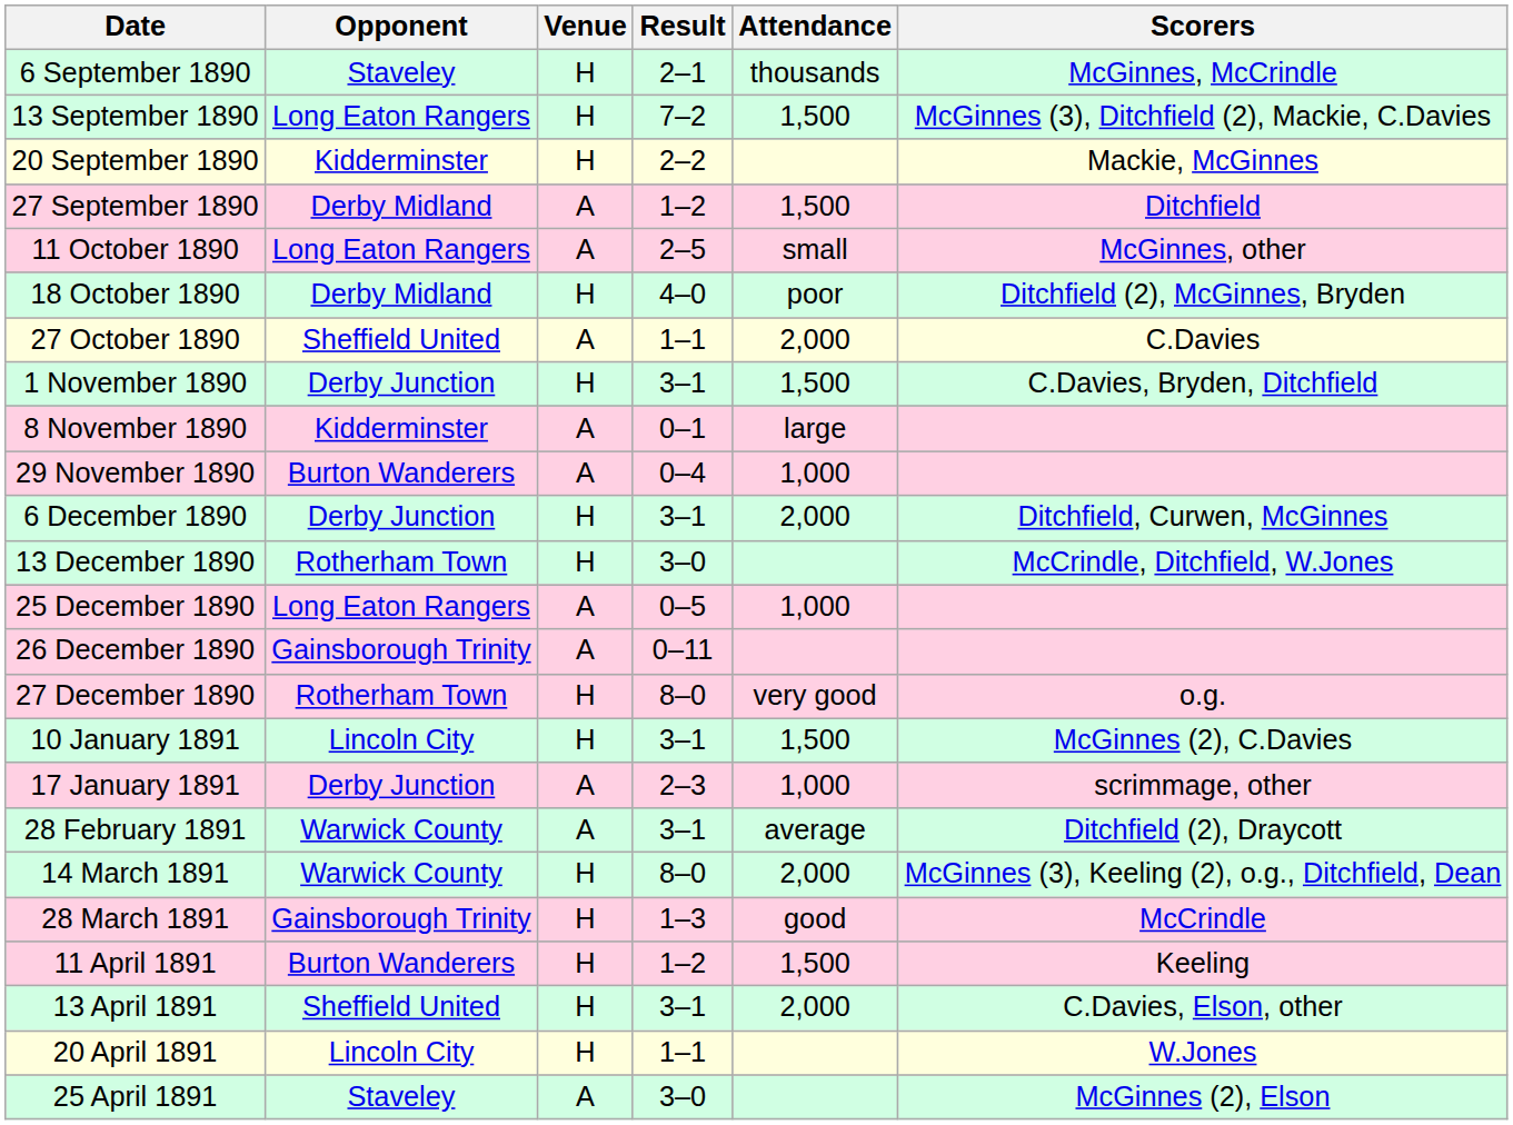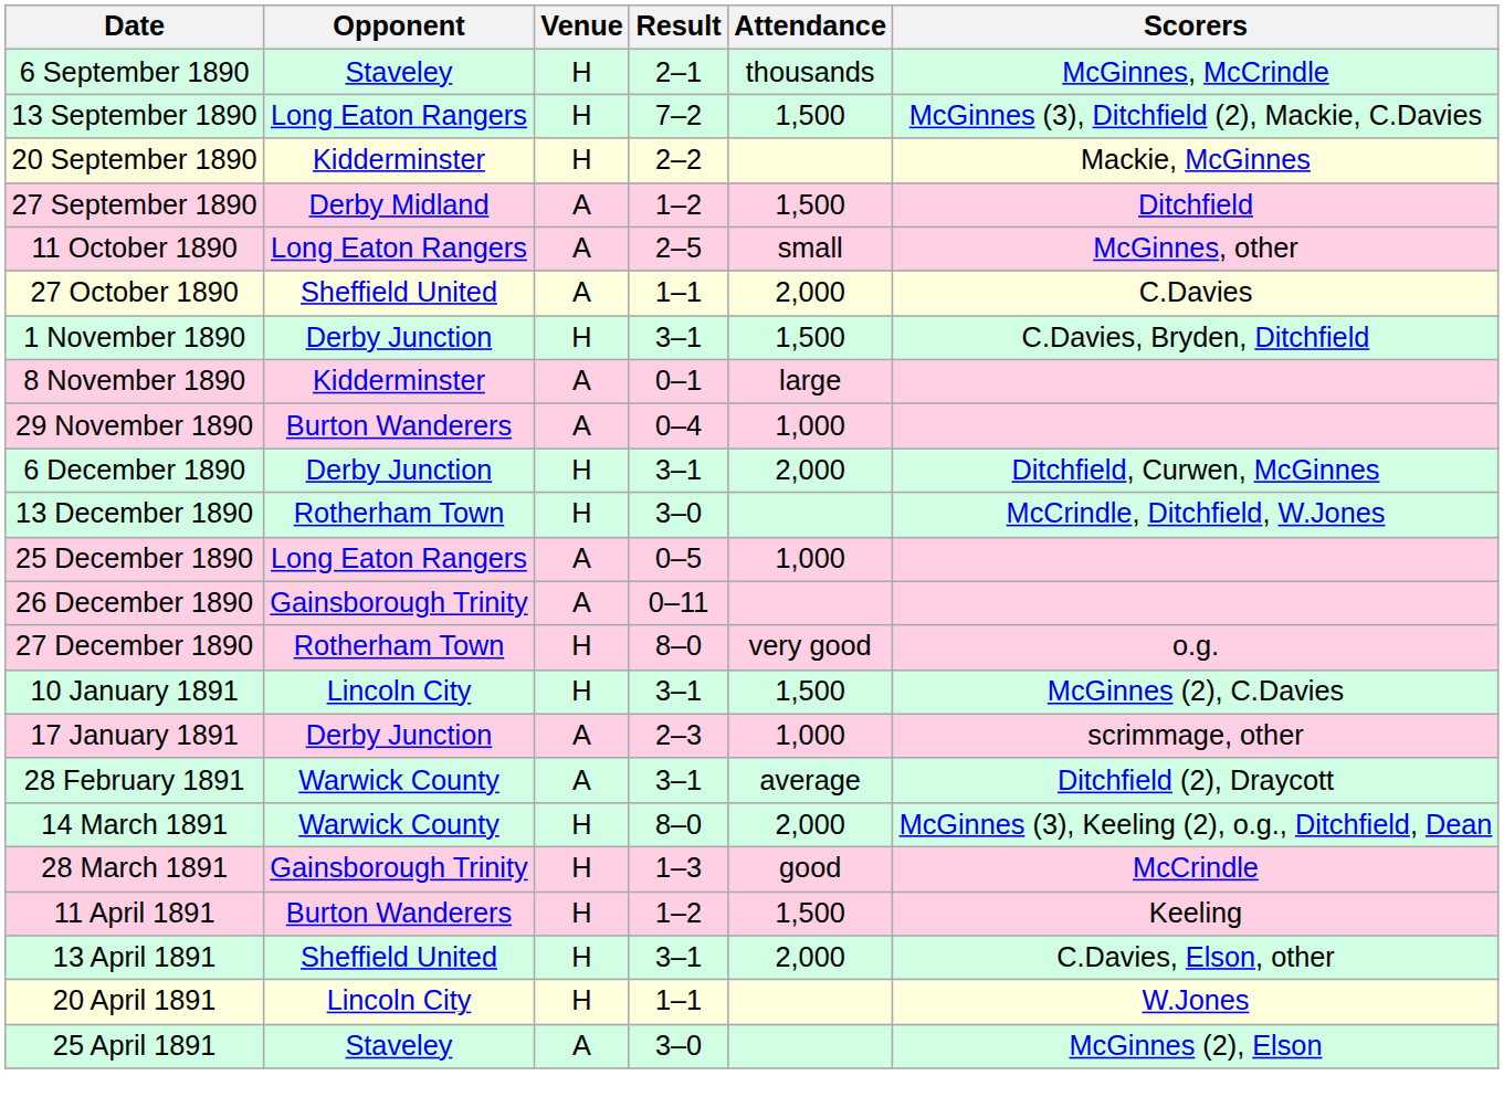 <table class="wikitable sortable" style="font-size:100%; text-align:center">
 <tr>
 <th>Date</th>
 <th>Opponent</th>
 <th>Venue</th>
 <th>Result</th>
 <th>Attendance</th>
 <th>Scorers</th>
 </tr>
 <tr style="background:#d0ffe3;">
 <td>6 September 1890</td>
 <td><a href='#'>Staveley</a></td>
 <td>H</td>
 <td>2–1</td>
 <td>thousands</td>
 <td><a href='#'>McGinnes</a>, <a href='#'>McCrindle</a></td>
 </tr>
 <tr style="background:#d0ffe3;">
 <td>13 September 1890</td>
 <td><a href='#'>Long Eaton Rangers</a></td>
 <td>H</td>
 <td>7–2</td>
 <td>1,500</td>
 <td><a href='#'>McGinnes</a> (3), <a href='#'>Ditchfield</a> (2), Mackie, C.Davies</td>
 </tr>
 <tr style="background:#ffd;">
 <td>20 September 1890</td>
 <td><a href='#'>Kidderminster</a></td>
 <td>H</td>
 <td>2–2</td>
 <td></td>
 <td>Mackie, <a href='#'>McGinnes</a></td>
 </tr>
 <tr style="background-color: #ffd0e3;">
 <td>27 September 1890</td>
 <td><a href='#'>Derby Midland</a></td>
 <td>A</td>
 <td>1–2</td>
 <td>1,500</td>
 <td><a href='#'>Ditchfield</a></td>
 </tr>
 <tr style="background-color: #ffd0e3;">
 <td>11 October 1890</td>
 <td><a href='#'>Long Eaton Rangers</a></td>
 <td>A</td>
 <td>2–5</td>
 <td>small</td>
 <td><a href='#'>McGinnes</a>, other</td>
-</tr>
-<tr style="background:#d0ffe3;">
-<td>18 October 1890</td>
-<td><a href='#'>Derby Midland</a></td>
-<td>H</td>
-<td>4–0</td>
-<td>poor</td>
-<td><a href='#'>Ditchfield</a> (2), <a href='#'>McGinnes</a>, Bryden</td>
 </tr>
 <tr style="background:#ffd;">
 <td>27 October 1890</td>
 <td><a href='#'>Sheffield United</a></td>
 <td>A</td>
 <td>1–1</td>
 <td>2,000</td>
 <td>C.Davies</td>
 </tr>
 <tr style="background:#d0ffe3;">
 <td>1 November 1890</td>
 <td><a href='#'>Derby Junction</a></td>
 <td>H</td>
 <td>3–1</td>
 <td>1,500</td>
 <td>C.Davies, Bryden, <a href='#'>Ditchfield</a></td>
 </tr>
 <tr style="background-color: #ffd0e3;">
 <td>8 November 1890</td>
 <td><a href='#'>Kidderminster</a></td>
 <td>A</td>
 <td>0–1</td>
 <td>large</td>
 <td></td>
 </tr>
 <tr style="background-color: #ffd0e3;">
 <td>29 November 1890</td>
 <td><a href='#'>Burton Wanderers</a></td>
 <td>A</td>
 <td>0–4</td>
 <td>1,000</td>
 <td></td>
 </tr>
 <tr style="background:#d0ffe3;">
 <td>6 December 1890</td>
 <td><a href='#'>Derby Junction</a></td>
 <td>H</td>
 <td>3–1</td>
 <td>2,000</td>
 <td><a href='#'>Ditchfield</a>, Curwen, <a href='#'>McGinnes</a></td>
 </tr>
 <tr style="background:#d0ffe3;">
 <td>13 December 1890</td>
 <td><a href='#'>Rotherham Town</a></td>
 <td>H</td>
 <td>3–0</td>
 <td></td>
 <td><a href='#'>McCrindle</a>, <a href='#'>Ditchfield</a>, <a href='#'>W.Jones</a></td>
 </tr>
 <tr style="background-color: #ffd0e3;">
 <td>25 December 1890</td>
 <td><a href='#'>Long Eaton Rangers</a></td>
 <td>A</td>
 <td>0–5</td>
 <td>1,000</td>
 <td></td>
 </tr>
 <tr style="background-color: #ffd0e3;">
 <td>26 December 1890</td>
 <td><a href='#'>Gainsborough Trinity</a></td>
 <td>A</td>
 <td>0–11</td>
 <td></td>
 <td></td>
 </tr>
 <tr style="background-color: #ffd0e3;">
 <td>27 December 1890</td>
 <td><a href='#'>Rotherham Town</a></td>
 <td>H</td>
 <td>8–0</td>
 <td>very good</td>
 <td>o.g.</td>
 </tr>
 <tr style="background:#d0ffe3;">
 <td>10 January 1891</td>
 <td><a href='#'>Lincoln City</a></td>
 <td>H</td>
 <td>3–1</td>
 <td>1,500</td>
 <td><a href='#'>McGinnes</a> (2), C.Davies</td>
 </tr>
 <tr style="background-color: #ffd0e3;">
 <td>17 January 1891</td>
 <td><a href='#'>Derby Junction</a></td>
 <td>A</td>
 <td>2–3</td>
 <td>1,000</td>
 <td>scrimmage, other</td>
 </tr>
 <tr style="background:#d0ffe3;">
 <td>28 February 1891</td>
 <td><a href='#'>Warwick County</a></td>
 <td>A</td>
 <td>3–1</td>
 <td>average</td>
 <td><a href='#'>Ditchfield</a> (2), Draycott</td>
 </tr>
 <tr style="background:#d0ffe3;">
 <td>14 March 1891</td>
 <td><a href='#'>Warwick County</a></td>
 <td>H</td>
 <td>8–0</td>
 <td>2,000</td>
 <td><a href='#'>McGinnes</a> (3), Keeling (2), o.g., <a href='#'>Ditchfield</a>, <a href='#'>Dean</a></td>
 </tr>
 <tr style="background-color: #ffd0e3;">
 <td>28 March 1891</td>
 <td><a href='#'>Gainsborough Trinity</a></td>
 <td>H</td>
 <td>1–3</td>
 <td>good</td>
 <td><a href='#'>McCrindle</a></td>
 </tr>
 <tr style="background-color: #ffd0e3;">
 <td>11 April 1891</td>
 <td><a href='#'>Burton Wanderers</a></td>
 <td>H</td>
 <td>1–2</td>
 <td>1,500</td>
 <td>Keeling</td>
 </tr>
 <tr style="background:#d0ffe3;">
 <td>13 April 1891</td>
 <td><a href='#'>Sheffield United</a></td>
 <td>H</td>
 <td>3–1</td>
 <td>2,000</td>
 <td>C.Davies, <a href='#'>Elson</a>, other</td>
 </tr>
 <tr style="background:#ffd;">
 <td>20 April 1891</td>
 <td><a href='#'>Lincoln City</a></td>
 <td>H</td>
 <td>1–1</td>
 <td></td>
 <td><a href='#'>W.Jones</a></td>
 </tr>
 <tr style="background:#d0ffe3;">
 <td>25 April 1891</td>
 <td><a href='#'>Staveley</a></td>
 <td>A</td>
 <td>3–0</td>
 <td></td>
 <td><a href='#'>McGinnes</a> (2), <a href='#'>Elson</a></td>
 </tr>
 </table>
